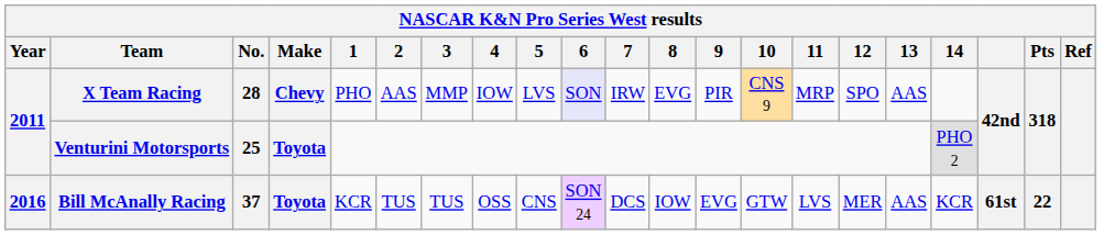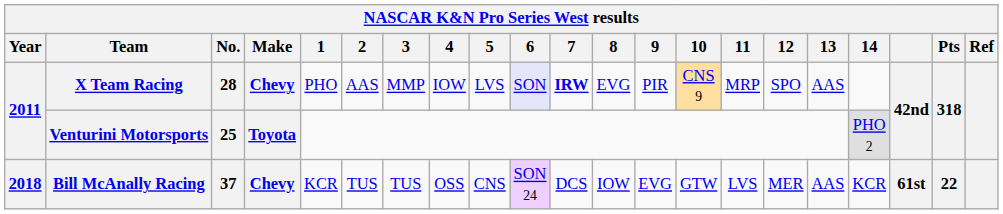 <table class="wikitable" style="text-align:center; font-size:75%">
 <tr>
 <th colspan=23><a href='#'>NASCAR K&N Pro Series West</a> results</th>
 </tr>
 <tr>
 <th>Year</th>
 <th>Team</th>
 <th>No.</th>
 <th>Make</th>
 <th>1</th>
 <th>2</th>
 <th>3</th>
 <th>4</th>
 <th>5</th>
 <th>6</th>
 <th>7</th>
 <th>8</th>
 <th>9</th>
 <th>10</th>
 <th>11</th>
 <th>12</th>
 <th>13</th>
 <th>14</th>
 <th></th>
 <th>Pts</th>
 <th>Ref</th>
 </tr>
 <tr>
 <th rowspan=2><a href='#'>2011</a></th>
 <th><a href='#'>X Team Racing</a></th>
 <th>28</th>
 <th><a href='#'>Chevy</a></th>
 <td><a href='#'>PHO</a></td>
 <td><a href='#'>AAS</a></td>
 <td><a href='#'>MMP</a></td>
 <td><a href='#'>IOW</a></td>
 <td><a href='#'>LVS</a></td>
 <td style="background: lavender;"><a href='#'>SON</a></td>
-<td><a href='#'>IRW</a></td>
+<td><strong><a href='#'>IRW</a></strong></td>
 <td><a href='#'>EVG</a></td>
 <td><a href='#'>PIR</a></td>
 <td style="background:#FFDF9F;"><a href='#'>CNS</a><br><small>9</small></td>
 <td><a href='#'>MRP</a></td>
 <td><a href='#'>SPO</a></td>
 <td><a href='#'>AAS</a></td>
 <td></td>
 <th rowspan=2>42nd</th>
 <th rowspan=2>318</th>
 <th rowspan=2></th>
 </tr>
 <tr>
 <th><a href='#'>Venturini Motorsports</a></th>
 <th>25</th>
 <th><a href='#'>Toyota</a></th>
 <td colspan=13></td>
 <td style="background:#DFDFDF;"><a href='#'>PHO</a><br><small>2</small></td>
 </tr>
 <tr>
-<th><a href='#'>2016</a></th>
+<th><a href='#'>2018</a></th>
 <th><a href='#'>Bill McAnally Racing</a></th>
 <th>37</th>
-<th><a href='#'>Toyota</a></th>
+<th><a href='#'>Chevy</a></th>
 <td><a href='#'>KCR</a></td>
 <td><a href='#'>TUS</a></td>
 <td><a href='#'>TUS</a></td>
 <td><a href='#'>OSS</a></td>
 <td><a href='#'>CNS</a></td>
 <td style="background:#EFCFFF;"><a href='#'>SON</a><br><small>24</small></td>
 <td><a href='#'>DCS</a></td>
 <td><a href='#'>IOW</a></td>
 <td><a href='#'>EVG</a></td>
 <td><a href='#'>GTW</a></td>
 <td><a href='#'>LVS</a></td>
 <td><a href='#'>MER</a></td>
 <td><a href='#'>AAS</a></td>
 <td><a href='#'>KCR</a></td>
 <th>61st</th>
 <th>22</th>
 <th></th>
 </tr>
 </table>
